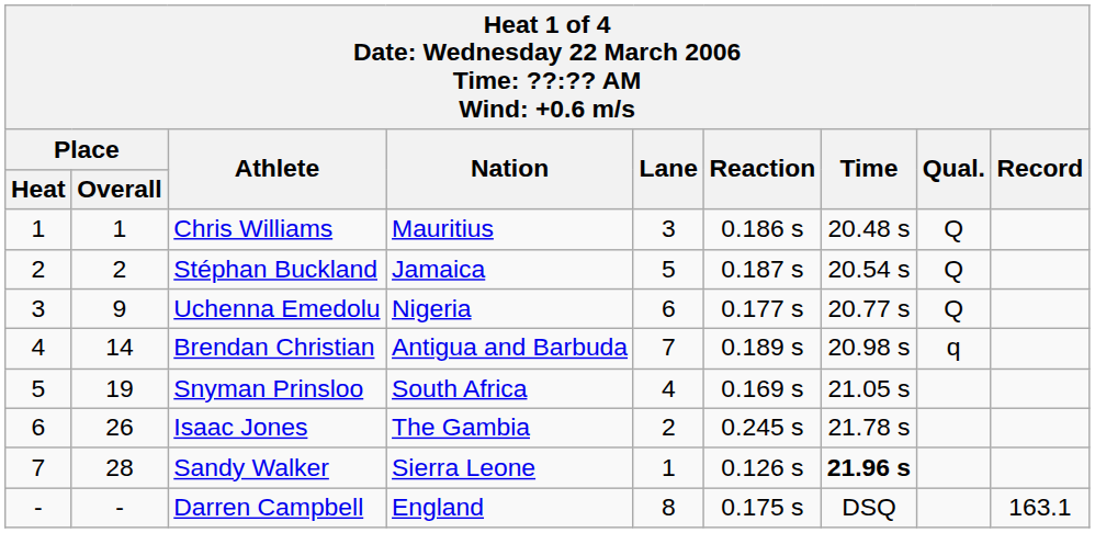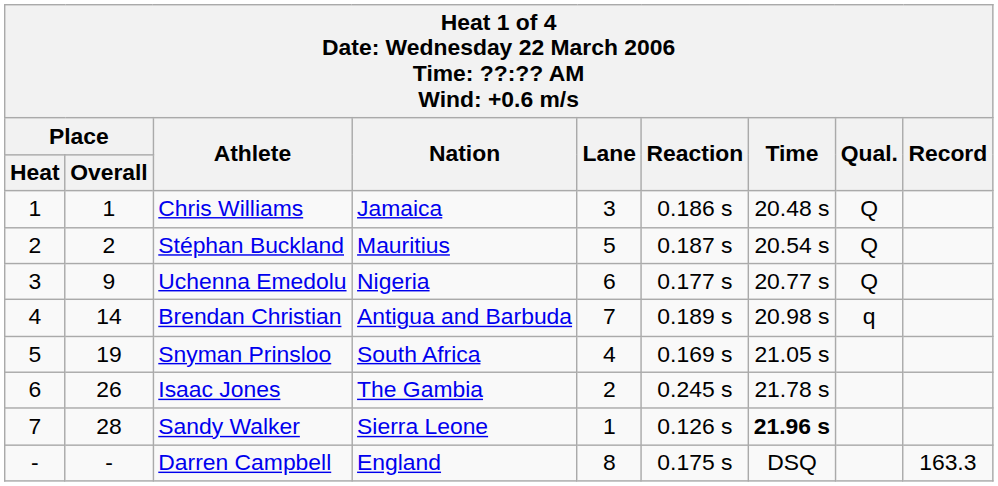 <table class="wikitable">
 <tr>
 <th colspan=9>Heat 1 of 4 <br> Date: Wednesday 22 March 2006 <br> Time: ??:?? AM <br> Wind: +0.6 m/s</th>
 </tr>
 <tr>
 <th colspan=2>Place</th>
 <th rowspan=2>Athlete</th>
 <th rowspan=2>Nation</th>
 <th rowspan=2>Lane</th>
 <th rowspan=2>Reaction</th>
 <th rowspan=2>Time</th>
 <th rowspan=2>Qual.</th>
 <th rowspan=2>Record</th>
 </tr>
 <tr>
 <th>Heat</th>
 <th>Overall</th>
 </tr>
 <tr>
 <td align="center">1</td>
 <td align="center">1</td>
 <td align="left"><a href='#'>Chris Williams</a></td>
-<td align="left"> <a href='#'>Mauritius</a></td>
+<td align="left"> <a href='#'>Jamaica</a></td>
 <td align="center">3</td>
 <td align="center">0.186 s</td>
 <td align="center">20.48 s</td>
 <td align="center">Q</td>
 <td align="center"></td>
 </tr>
 <tr>
 <td align="center">2</td>
 <td align="center">2</td>
 <td align="left"><a href='#'>Stéphan Buckland</a></td>
-<td align="left"> <a href='#'>Jamaica</a></td>
+<td align="left"> <a href='#'>Mauritius</a></td>
 <td align="center">5</td>
 <td align="center">0.187 s</td>
 <td align="center">20.54 s</td>
 <td align="center">Q</td>
 <td align="center"></td>
 </tr>
 <tr>
 <td align="center">3</td>
 <td align="center">9</td>
 <td align="left"><a href='#'>Uchenna Emedolu</a></td>
 <td align="left"> <a href='#'>Nigeria</a></td>
 <td align="center">6</td>
 <td align="center">0.177 s</td>
 <td align="center">20.77 s</td>
 <td align="center">Q</td>
 <td align="center"></td>
 </tr>
 <tr>
 <td align="center">4</td>
 <td align="center">14</td>
 <td align="left"><a href='#'>Brendan Christian</a></td>
 <td align="left"> <a href='#'>Antigua and Barbuda</a></td>
 <td align="center">7</td>
 <td align="center">0.189 s</td>
 <td align="center">20.98 s</td>
 <td align="center">q</td>
 <td align="center"></td>
 </tr>
 <tr>
 <td align="center">5</td>
 <td align="center">19</td>
 <td align="left"><a href='#'>Snyman Prinsloo</a></td>
 <td align="left"> <a href='#'>South Africa</a></td>
 <td align="center">4</td>
 <td align="center">0.169 s</td>
 <td align="center">21.05 s</td>
 <td align="center"></td>
 <td align="center"></td>
 </tr>
 <tr>
 <td align="center">6</td>
 <td align="center">26</td>
 <td align="left"><a href='#'>Isaac Jones</a></td>
 <td align="left"> <a href='#'>The Gambia</a></td>
 <td align="center">2</td>
 <td align="center">0.245 s</td>
 <td align="center">21.78 s</td>
 <td align="center"></td>
 <td align="center"></td>
 </tr>
 <tr>
 <td align="center">7</td>
 <td align="center">28</td>
 <td align="left"><a href='#'>Sandy Walker</a></td>
 <td align="left"> <a href='#'>Sierra Leone</a></td>
 <td align="center">1</td>
 <td align="center">0.126 s</td>
 <td align="center"><strong>21.96 s</strong></td>
 <td align="center"></td>
 <td align="center"></td>
 </tr>
 <tr>
 <td align="center">-</td>
 <td align="center">-</td>
 <td align="left"><a href='#'>Darren Campbell</a></td>
 <td align="left"> <a href='#'>England</a></td>
 <td align="center">8</td>
 <td align="center">0.175 s</td>
 <td align="center">DSQ</td>
 <td align="center"></td>
-<td align="center">163.1</td>
+<td align="center">163.3</td>
 </tr>
 </table>
